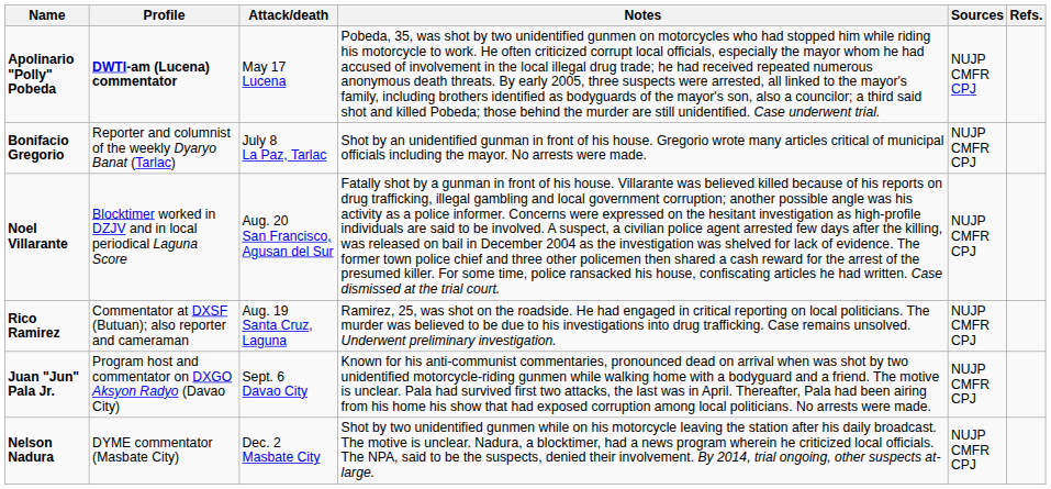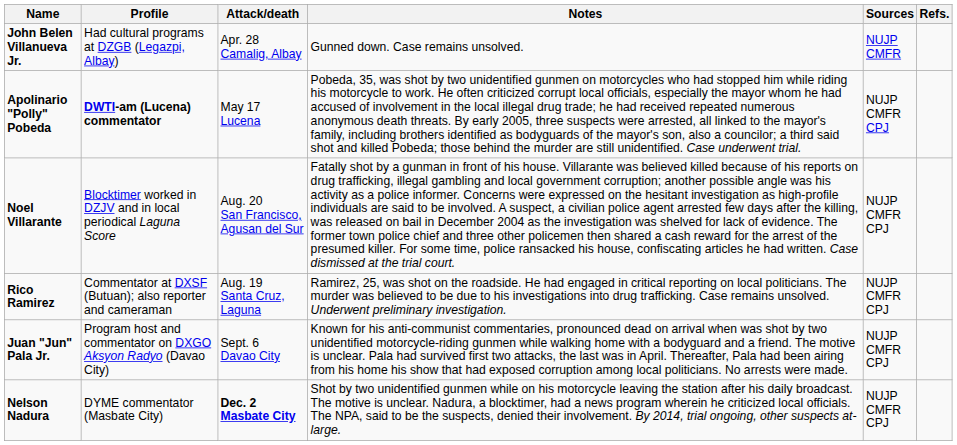 <table class="wikitable">
 <tr>
 <th>Name</th>
 <th>Profile</th>
 <th>Attack/death</th>
 <th>Notes</th>
 <th>Sources</th>
 <th>Refs.</th>
 </tr>
 <tr>
+<td><strong>John Belen Villanueva Jr.</strong></td>
+<td>Had cultural programs at <a href='#'>DZGB</a> (<a href='#'>Legazpi, Albay</a>)</td>
+<td>Apr. 28<br><a href='#'>Camalig, Albay</a></td>
+<td>Gunned down. Case remains unsolved.</td>
+<td><a href='#'>NUJP</a><br><a href='#'>CMFR</a></td>
+<td><br></td>
+</tr>
+<tr>
 <td><strong>Apolinario "Polly" Pobeda</strong></td>
 <td><strong><a href='#'>DWTI</a>-am (Lucena) commentator</strong></td>
 <td>May 17<br><a href='#'>Lucena</a></td>
 <td>Pobeda, 35, was shot by two unidentified gunmen on motorcycles who had stopped him while riding his motorcycle to work. He often criticized corrupt local officials, especially the mayor whom he had accused of involvement in the local illegal drug trade; he had received repeated numerous anonymous death threats. By early 2005, three suspects were arrested, all linked to the mayor's family, including brothers identified as bodyguards of the mayor's son, also a councilor; a third said shot and killed Pobeda; those behind the murder are still unidentified. <em>Case underwent trial.</em></td>
 <td>NUJP<br>CMFR<br><a href='#'>CPJ</a></td>
-<td><br></td>
-</tr>
-<tr>
-<td><strong>Bonifacio Gregorio</strong></td>
-<td>Reporter and columnist of the weekly <em>Dyaryo Banat</em> (<a href='#'>Tarlac</a>)<br></td>
-<td>July 8<br><a href='#'>La Paz, Tarlac</a></td>
-<td>Shot by an unidentified gunman in front of his house. Gregorio wrote many articles critical of municipal officials including the mayor. No arrests were made.</td>
-<td>NUJP<br>CMFR<br>CPJ</td>
 <td><br></td>
 </tr>
 <tr>
 <td><strong>Noel Villarante</strong></td>
 <td><a href='#'>Blocktimer</a> worked in <a href='#'>DZJV</a> and in local periodical <em>Laguna Score</em></td>
 <td>Aug. 20<br><a href='#'>San Francisco, Agusan del Sur</a></td>
 <td>Fatally shot by a gunman in front of his house. Villarante was believed killed because of his reports on drug trafficking, illegal gambling and local government corruption; another possible angle was his activity as a police informer. Concerns were expressed on the hesitant investigation as high-profile individuals are said to be involved. A suspect, a civilian police agent arrested few days after the killing, was released on bail in December 2004 as the investigation was shelved for lack of evidence. The former town police chief and three other policemen then shared a cash reward for the arrest of the presumed killer. For some time, police ransacked his house, confiscating articles he had written. <em>Case dismissed at the trial court.</em></td>
 <td>NUJP<br>CMFR<br>CPJ</td>
 <td><br></td>
 </tr>
 <tr>
 <td><strong>Rico Ramirez</strong></td>
 <td>Commentator at <a href='#'>DXSF</a>  (Butuan); also reporter and cameraman</td>
 <td>Aug. 19<br><a href='#'>Santa Cruz, Laguna</a></td>
 <td>Ramirez, 25, was shot on the roadside. He had engaged in critical reporting on local politicians. The murder was believed to be due to his investigations into drug trafficking. Case remains unsolved. <em>Underwent preliminary investigation.</em></td>
 <td>NUJP<br>CMFR<br>CPJ</td>
 <td><br></td>
 </tr>
 <tr>
 <td><strong>Juan "Jun" Pala Jr.</strong></td>
 <td>Program host and commentator on <a href='#'>DXGO</a> <em><a href='#'>Aksyon Radyo</a></em> (Davao City)<br></td>
 <td>Sept. 6<br><a href='#'>Davao City</a></td>
 <td>Known for his anti-communist commentaries, pronounced dead on arrival when was shot by two unidentified motorcycle-riding gunmen while walking home with a bodyguard and a friend. The motive is unclear. Pala had survived first two attacks, the last was in April. Thereafter, Pala had been airing from his home his show that had exposed corruption among local politicians. No arrests were made.</td>
 <td>NUJP<br>CMFR<br>CPJ</td>
 <td><br><br></td>
 </tr>
 <tr>
 <td><strong>Nelson Nadura</strong></td>
 <td>DYME commentator (Masbate City)<br></td>
-<td>Dec. 2<br><a href='#'>Masbate City</a></td>
+<td><strong>Dec. 2<br><a href='#'>Masbate City</a></strong></td>
 <td>Shot by two unidentified gunmen while on his motorcycle leaving the station after his daily broadcast. The motive is unclear. Nadura, a blocktimer, had a news program wherein he criticized local officials. The NPA, said to be the suspects, denied their involvement. <em>By 2014, trial ongoing, other suspects at-large.</em></td>
 <td>NUJP<br>CMFR<br>CPJ</td>
 <td><br><br></td>
 </tr>
 </table>
